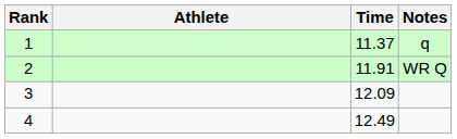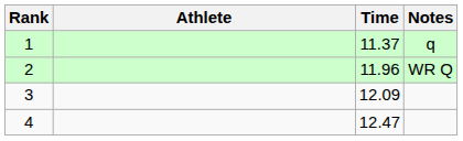 <table class="wikitable" style="text-align:center">
 <tr>
 <th>Rank</th>
 <th Style="width:18em">Athlete</th>
 <th>Time</th>
 <th>Notes</th>
 </tr>
 <tr style="background:#cfc">
 <td>1</td>
 <td style="text-align:left"></td>
 <td>11.37</td>
 <td>q</td>
 </tr>
 <tr style="background:#cfc">
 <td>2</td>
 <td style="text-align:left"></td>
-<td>11.91</td>
+<td>11.96</td>
 <td>WR Q</td>
 </tr>
 <tr>
 <td>3</td>
 <td style="text-align:left"></td>
 <td>12.09</td>
 <td></td>
 </tr>
 <tr>
 <td>4</td>
 <td style="text-align:left"></td>
-<td>12.49</td>
+<td>12.47</td>
 <td></td>
 </tr>
 </table>
